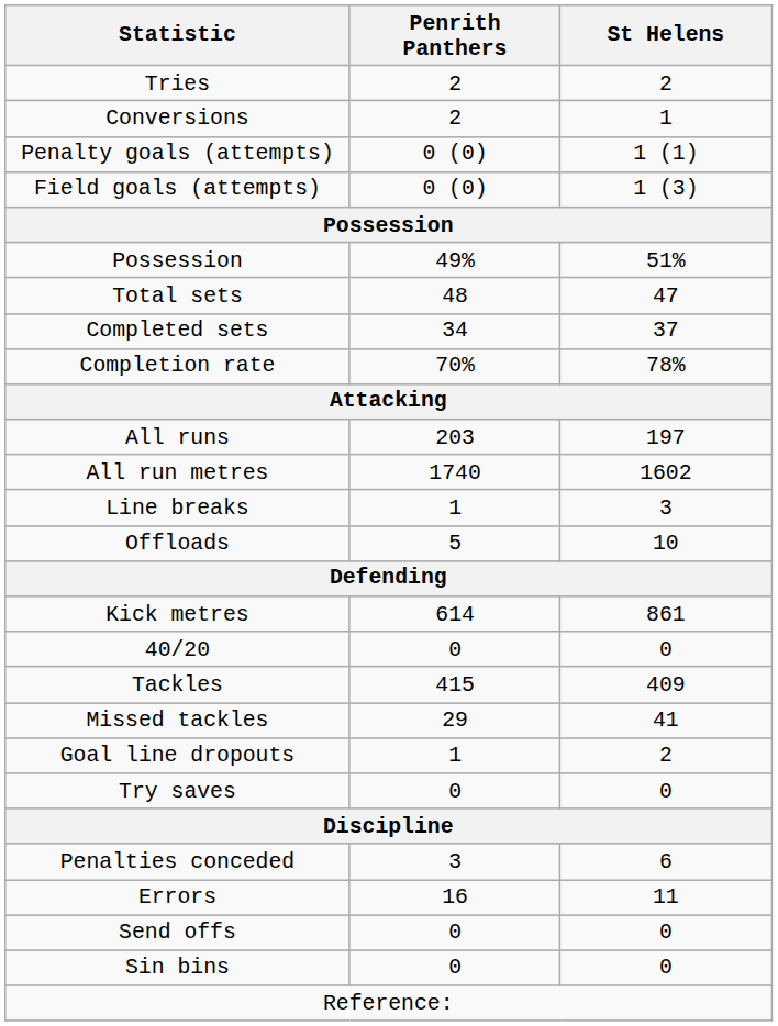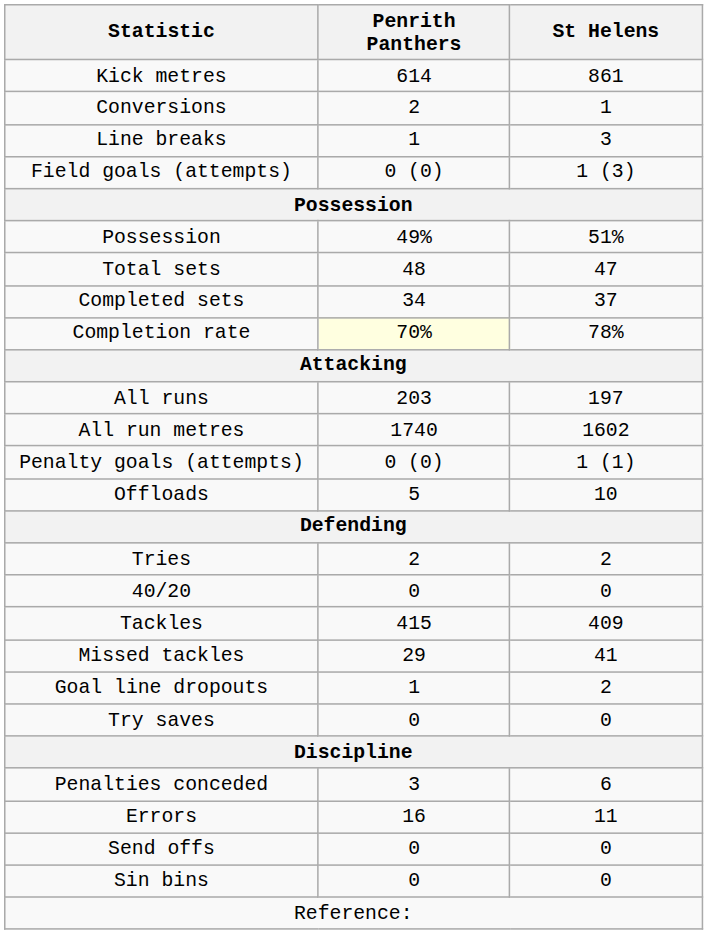 <table class="wikitable" style="text-align: center">
 <tr>
 <th width=200>Statistic</th>
 <th width=120>Penrith Panthers</th>
 <th width=120>St Helens</th>
 </tr>
 <tr>
-<td>Tries</td>
-<td>2</td>
-<td>2</td>
+<td>Kick metres</td>
+<td>614</td>
+<td>861</td>
 </tr>
 <tr>
 <td>Conversions</td>
 <td>2</td>
 <td>1</td>
 </tr>
 <tr>
-<td>Penalty goals (attempts)</td>
-<td>0 (0)</td>
-<td>1 (1)</td>
+<td>Line breaks</td>
+<td>1</td>
+<td>3</td>
 </tr>
 <tr>
 <td>Field goals (attempts)</td>
 <td>0 (0)</td>
 <td>1 (3)</td>
 </tr>
 <tr>
 <th colspan=3>Possession</th>
 </tr>
 <tr>
 <td>Possession</td>
 <td>49%</td>
 <td>51%</td>
 </tr>
 <tr>
 <td>Total sets</td>
 <td>48</td>
 <td>47</td>
 </tr>
 <tr>
 <td>Completed sets</td>
 <td>34</td>
 <td>37</td>
 </tr>
 <tr>
 <td>Completion rate</td>
-<td>70%</td>
+<td style="background: lightyellow;">70%</td>
 <td>78%</td>
 </tr>
 <tr>
 <th colspan=3>Attacking</th>
 </tr>
 <tr>
 <td>All runs</td>
 <td>203</td>
 <td>197</td>
 </tr>
 <tr>
 <td>All run metres</td>
 <td>1740</td>
 <td>1602</td>
 </tr>
 <tr>
-<td>Line breaks</td>
-<td>1</td>
-<td>3</td>
+<td>Penalty goals (attempts)</td>
+<td>0 (0)</td>
+<td>1 (1)</td>
 </tr>
 <tr>
 <td>Offloads</td>
 <td>5</td>
 <td>10</td>
 </tr>
 <tr>
 <th colspan=3>Defending</th>
 </tr>
 <tr>
-<td>Kick metres</td>
-<td>614</td>
-<td>861</td>
+<td>Tries</td>
+<td>2</td>
+<td>2</td>
 </tr>
 <tr>
 <td>40/20</td>
 <td>0</td>
 <td>0</td>
 </tr>
 <tr>
 <td>Tackles</td>
 <td>415</td>
 <td>409</td>
 </tr>
 <tr>
 <td>Missed tackles</td>
 <td>29</td>
 <td>41</td>
 </tr>
 <tr>
 <td>Goal line dropouts</td>
 <td>1</td>
 <td>2</td>
 </tr>
 <tr>
 <td>Try saves</td>
 <td>0</td>
 <td>0</td>
 </tr>
 <tr>
 <th colspan=3>Discipline</th>
 </tr>
 <tr>
 <td>Penalties conceded</td>
 <td>3</td>
 <td>6</td>
 </tr>
 <tr>
 <td>Errors</td>
 <td>16</td>
 <td>11</td>
 </tr>
 <tr>
 <td>Send offs</td>
 <td>0</td>
 <td>0</td>
 </tr>
 <tr>
 <td>Sin bins</td>
 <td>0</td>
 <td>0</td>
 </tr>
 <tr>
 <td colspan="3">Reference: </td>
 </tr>
 </table>
